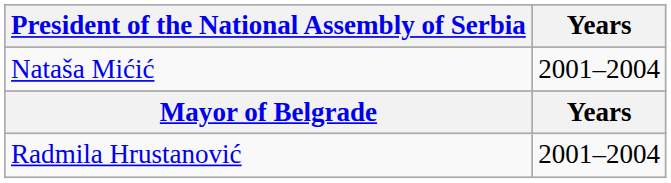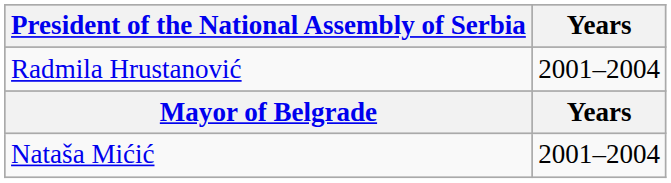 <table class=wikitable>
 <tr>
 <th><a href='#'>President of the National Assembly of Serbia</a></th>
 <th>Years</th>
 </tr>
 <tr>
-<td><a href='#'>Nataša Mićić</a></td>
+<td><a href='#'>Radmila Hrustanović</a></td>
 <td>2001–2004</td>
 </tr>
 <tr>
 <th><a href='#'>Mayor of Belgrade</a></th>
 <th>Years</th>
 </tr>
 <tr>
-<td><a href='#'>Radmila Hrustanović</a></td>
+<td><a href='#'>Nataša Mićić</a></td>
 <td>2001–2004</td>
 </tr>
 </table>
